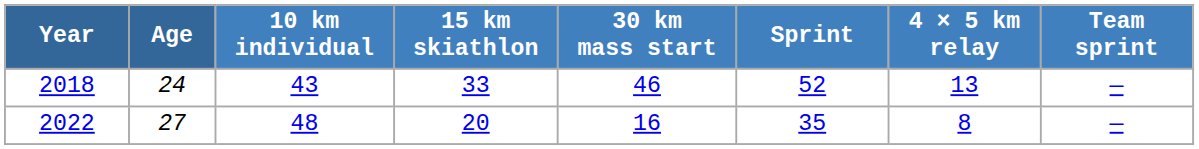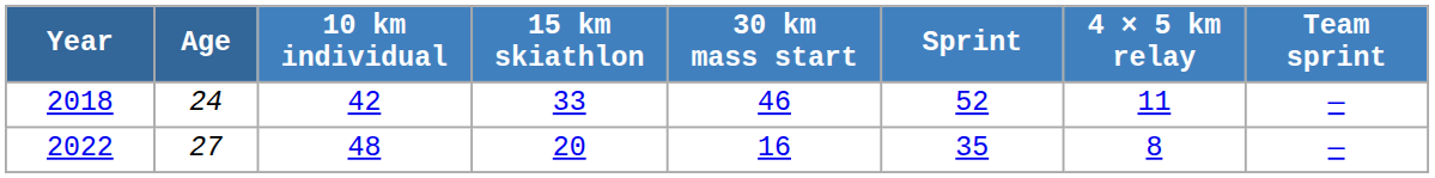 <table class="wikitable" style="font-size:95%; text-align:center; border:grey solid 1px; border-collapse:collapse; background:#ffffff;">
 <tr>
 <th style="background-color:#369; color:white; width:60px;"> Year </th>
 <th style="background-color:#369; color:white; width:40px;"> Age </th>
 <th style="background-color:#4180be; color:white; width:75px;"> 10 km <br> individual </th>
 <th style="background-color:#4180be; color:white; width:75px;"> 15 km <br> skiathlon </th>
 <th style="background-color:#4180be; color:white; width:75px;"> 30 km <br> mass start </th>
 <th style="background-color:#4180be; color:white; width:75px;"> Sprint </th>
 <th style="background-color:#4180be; color:white; width:75px;"> 4 × 5 km <br> relay </th>
 <th style="background-color:#4180be; color:white; width:75px;"> Team <br> sprint </th>
 </tr>
 <tr>
 <td><a href='#'>2018</a></td>
 <td><em>24</em></td>
-<td><a href='#'>43</a></td>
+<td><a href='#'>42</a></td>
 <td><a href='#'>33</a></td>
 <td><a href='#'>46</a></td>
 <td><a href='#'>52</a></td>
-<td><a href='#'>13</a></td>
+<td><a href='#'>11</a></td>
 <td><a href='#'>—</a></td>
 </tr>
 <tr>
 <td><a href='#'>2022</a></td>
 <td><em>27</em></td>
 <td><a href='#'>48</a></td>
 <td><a href='#'>20</a></td>
 <td><a href='#'>16</a></td>
 <td><a href='#'>35</a></td>
 <td><a href='#'>8</a></td>
 <td><a href='#'>—</a></td>
 </tr>
 </table>
